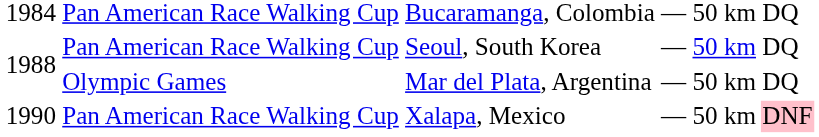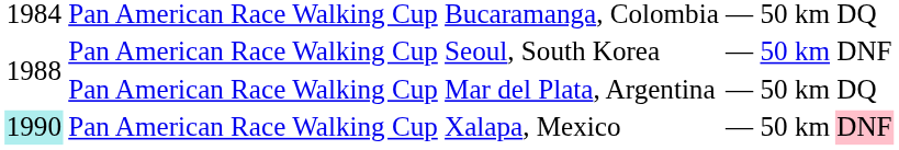 <table>
 <tr>
 <td>1984</td>
 <td><a href='#'>Pan American Race Walking Cup</a></td>
 <td><a href='#'>Bucaramanga</a>, Colombia</td>
 <td>—</td>
 <td>50 km</td>
 <td>DQ</td>
 </tr>
 <tr>
 <td rowspan=2>1988</td>
 <td><a href='#'>Pan American Race Walking Cup</a></td>
 <td><a href='#'>Seoul</a>, South Korea</td>
 <td>—</td>
 <td><a href='#'>50 km</a></td>
-<td>DQ</td>
+<td>DNF</td>
 </tr>
 <tr>
-<td><a href='#'>Olympic Games</a></td>
+<td><a href='#'>Pan American Race Walking Cup</a></td>
 <td><a href='#'>Mar del Plata</a>, Argentina</td>
 <td>—</td>
 <td>50 km</td>
 <td>DQ</td>
 </tr>
 <tr>
-<td>1990</td>
+<td style="background: paleturquoise;">1990</td>
 <td><a href='#'>Pan American Race Walking Cup</a></td>
 <td><a href='#'>Xalapa</a>, Mexico</td>
 <td>—</td>
 <td>50 km</td>
 <td style="background: pink;">DNF</td>
 </tr>
 </table>
